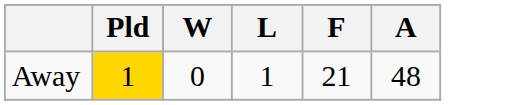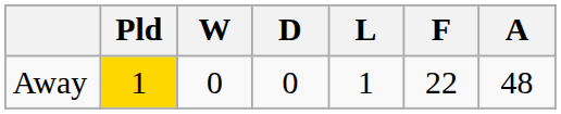 <table class="wikitable" border="1">
 <tr>
 <th width=40></th>
 <th width=30>Pld</th>
 <th width=30>W</th>
+<th width=30>D</th>
 <th width=30>L</th>
 <th width=30>F</th>
 <th width=30>A</th>
 </tr>
 <tr>
 <td>Away</td>
 <td align=center style="background: gold;">1</td>
 <td align=center>0</td>
+<td align=center>0</td>
 <td align=center>1</td>
-<td align=center>21</td>
+<td align=center>22</td>
 <td align=center>48</td>
 </tr>
 </table>
